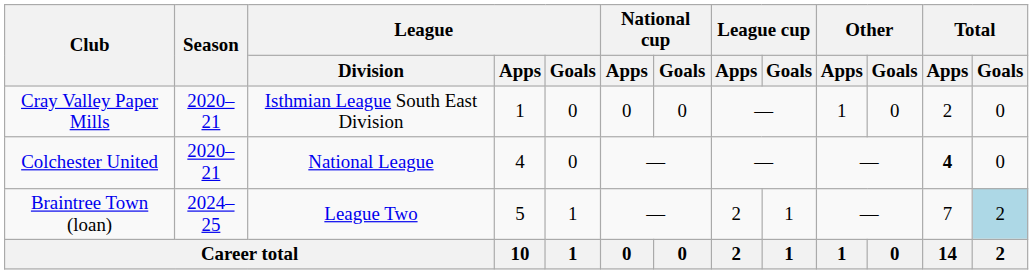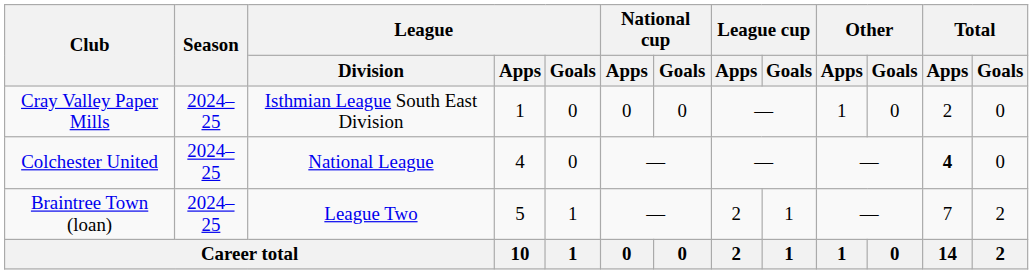 <table class="wikitable" style="text-align: center;">
 <tr>
 <th rowspan="2">Club</th>
 <th rowspan="2">Season</th>
 <th colspan="3">League</th>
 <th colspan="2">National cup</th>
 <th colspan="2">League cup</th>
 <th colspan="2">Other</th>
 <th colspan="2">Total</th>
 </tr>
 <tr>
 <th>Division</th>
 <th>Apps</th>
 <th>Goals</th>
 <th>Apps</th>
 <th>Goals</th>
 <th>Apps</th>
 <th>Goals</th>
 <th>Apps</th>
 <th>Goals</th>
 <th>Apps</th>
 <th>Goals</th>
 </tr>
 <tr>
 <td><a href='#'>Cray Valley Paper Mills</a></td>
-<td><a href='#'>2020–21</a></td>
+<td><a href='#'>2024–25</a></td>
 <td><a href='#'>Isthmian League</a> South East Division</td>
 <td>1</td>
 <td>0</td>
 <td>0</td>
 <td>0</td>
 <td colspan="2">―</td>
 <td>1</td>
 <td>0</td>
 <td>2</td>
 <td>0</td>
 </tr>
 <tr>
 <td><a href='#'>Colchester United</a></td>
-<td><a href='#'>2020–21</a></td>
+<td><a href='#'>2024–25</a></td>
 <td><a href='#'>National League</a></td>
 <td>4</td>
 <td>0</td>
 <td colspan="2">―</td>
 <td colspan="2">―</td>
 <td colspan="2">―</td>
 <td><strong>4</strong></td>
 <td>0</td>
 </tr>
 <tr>
 <td><a href='#'>Braintree Town</a> (loan)</td>
 <td><a href='#'>2024–25</a></td>
 <td><a href='#'>League Two</a></td>
 <td>5</td>
 <td>1</td>
 <td colspan="2">―</td>
 <td>2</td>
 <td>1</td>
 <td colspan="2">―</td>
 <td>7</td>
-<td style="background: lightblue;">2</td>
+<td>2</td>
 </tr>
 <tr>
 <th colspan="3">Career total</th>
 <th>10</th>
 <th>1</th>
 <th>0</th>
 <th>0</th>
 <th>2</th>
 <th>1</th>
 <th>1</th>
 <th>0</th>
 <th>14</th>
 <th>2</th>
 </tr>
 </table>
